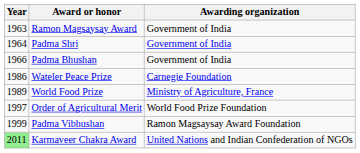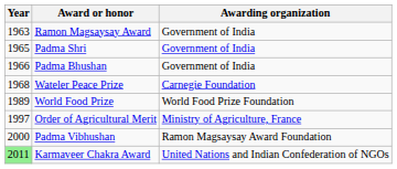 <table class="wikitable">
 <tr>
 <th>Year</th>
 <th>Award or honor</th>
 <th>Awarding organization</th>
 </tr>
 <tr>
 <td>1963</td>
 <td><a href='#'>Ramon Magsaysay Award</a></td>
 <td>Government of India</td>
 </tr>
 <tr>
-<td>1964</td>
+<td>1965</td>
 <td><a href='#'>Padma Shri</a></td>
 <td><a href='#'>Government of India</a></td>
 </tr>
 <tr>
 <td>1966</td>
 <td><a href='#'>Padma Bhushan</a></td>
 <td>Government of India</td>
 </tr>
 <tr>
-<td>1986</td>
+<td>1968</td>
 <td><a href='#'>Wateler Peace Prize</a></td>
 <td><a href='#'>Carnegie Foundation</a></td>
 </tr>
 <tr>
 <td>1989</td>
 <td><a href='#'>World Food Prize</a></td>
-<td><a href='#'>Ministry of Agriculture, France</a></td>
+<td>World Food Prize Foundation</td>
 </tr>
 <tr>
 <td>1997</td>
 <td><a href='#'>Order of Agricultural Merit</a></td>
-<td>World Food Prize Foundation</td>
+<td><a href='#'>Ministry of Agriculture, France</a></td>
 </tr>
 <tr>
-<td>1999</td>
+<td>2000</td>
 <td><a href='#'>Padma Vibhushan</a></td>
 <td Ramon Magsaysay Award>Ramon Magsaysay Award Foundation</td>
 </tr>
 <tr>
 <td style="background: lightgreen;">2011</td>
 <td><a href='#'>Karmaveer Chakra Award</a></td>
 <td><a href='#'>United Nations</a> and Indian Confederation of NGOs</td>
 </tr>
 </table>
